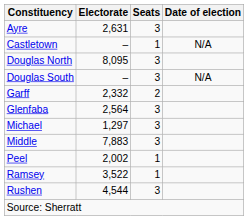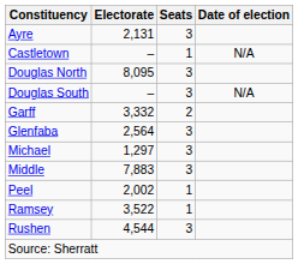 <table class="wikitable sortable" style=text-align:right>
 <tr>
 <th>Constituency</th>
 <th>Electorate</th>
 <th>Seats</th>
 <th>Date of election</th>
 </tr>
 <tr>
 <td align=left><a href='#'>Ayre</a></td>
-<td>2,631</td>
+<td>2,131</td>
 <td>3</td>
 <td align=center></td>
 </tr>
 <tr>
 <td align=left><a href='#'>Castletown</a></td>
 <td>–</td>
 <td>1</td>
 <td align=center>N/A</td>
 </tr>
 <tr>
 <td align=left><a href='#'>Douglas North</a></td>
 <td>8,095</td>
 <td>3</td>
 <td align=center></td>
 </tr>
 <tr>
 <td align=left><a href='#'>Douglas South</a></td>
 <td>–</td>
 <td>3</td>
 <td align=center>N/A</td>
 </tr>
 <tr>
 <td align=left><a href='#'>Garff</a></td>
-<td>2,332</td>
+<td>3,332</td>
 <td>2</td>
 <td align=center></td>
 </tr>
 <tr>
 <td align=left><a href='#'>Glenfaba</a></td>
 <td>2,564</td>
 <td>3</td>
 <td align=center></td>
 </tr>
 <tr>
 <td align=left><a href='#'>Michael</a></td>
 <td>1,297</td>
 <td>3</td>
 <td align=center></td>
 </tr>
 <tr>
 <td align=left><a href='#'>Middle</a></td>
 <td>7,883</td>
 <td>3</td>
 <td align=center></td>
 </tr>
 <tr>
 <td align=left><a href='#'>Peel</a></td>
 <td>2,002</td>
 <td>1</td>
 <td align=center></td>
 </tr>
 <tr>
 <td align=left><a href='#'>Ramsey</a></td>
 <td>3,522</td>
 <td>1</td>
 <td align=center></td>
 </tr>
 <tr>
 <td align=left><a href='#'>Rushen</a></td>
 <td>4,544</td>
 <td>3</td>
 <td align=center></td>
 </tr>
 <tr class="sortbottom">
 <td align=left colspan=4>Source: Sherratt</td>
 </tr>
 </table>
